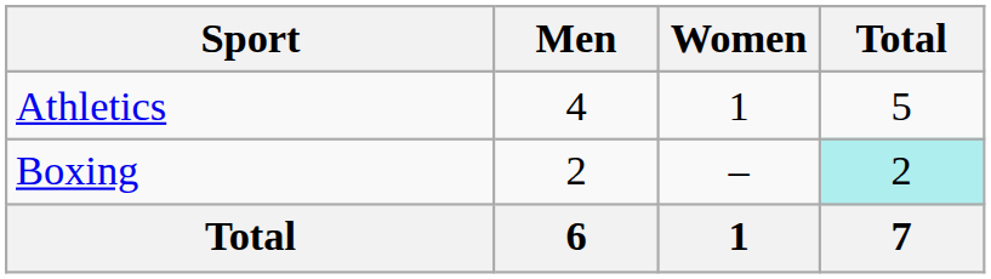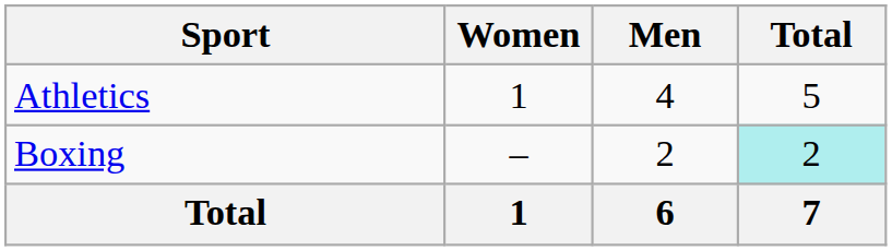 <table class="wikitable sortable" style="text-align:center;">
 <tr>
 <th width=180>Sport</th>
+<th width=55>Women</th>
 <th width=55>Men</th>
-<th width=55>Women</th>
 <th width=55>Total</th>
 </tr>
 <tr>
 <td align=left><a href='#'>Athletics</a></td>
+<td>1</td>
 <td>4</td>
-<td>1</td>
 <td>5</td>
 </tr>
 <tr>
 <td align=left><a href='#'>Boxing</a></td>
+<td>–</td>
 <td>2</td>
-<td>–</td>
 <td style="background: paleturquoise;">2</td>
 </tr>
 <tr>
 <th>Total</th>
+<th>1</th>
 <th>6</th>
-<th>1</th>
 <th>7</th>
 </tr>
 </table>
